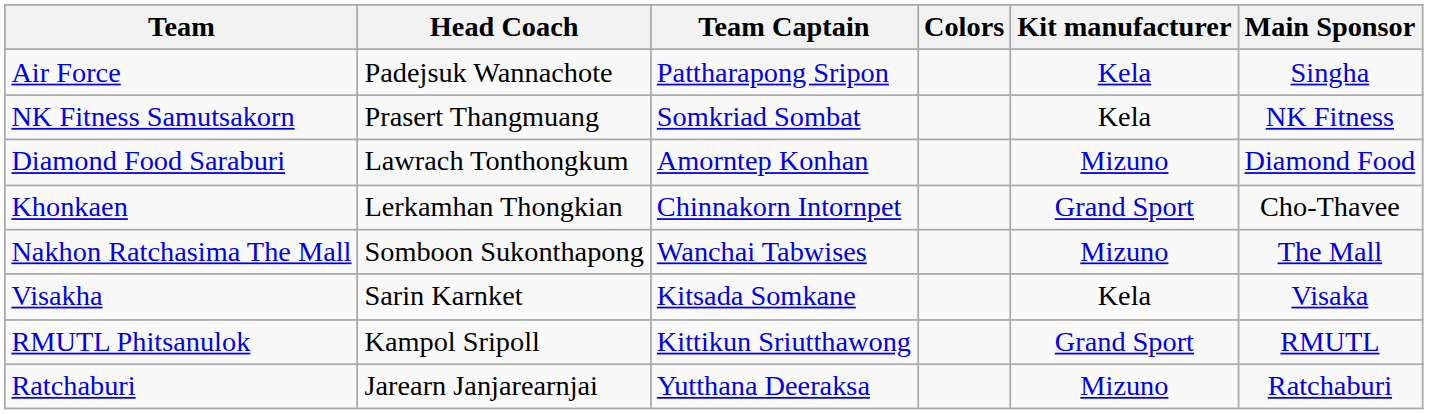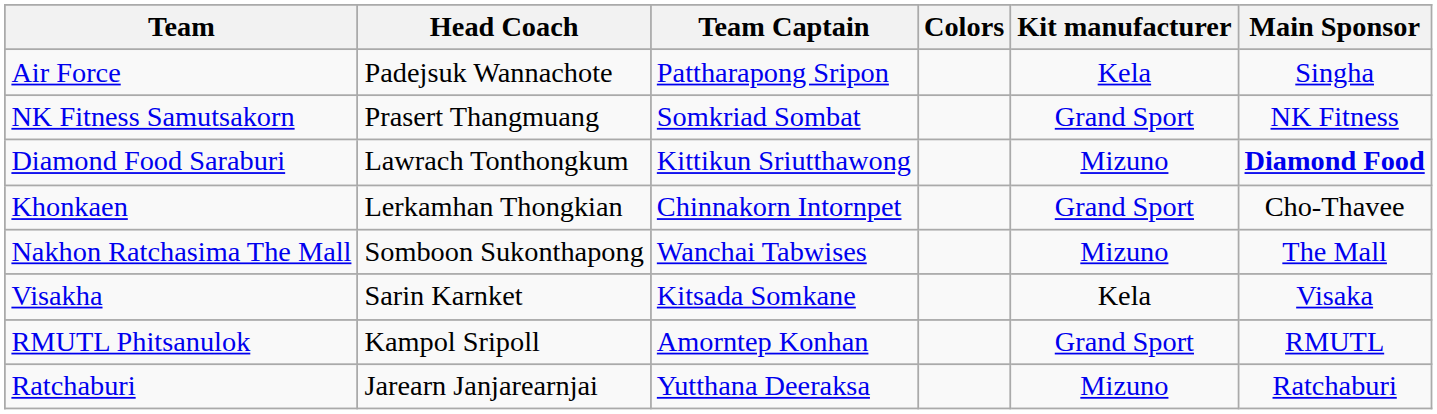 <table class="wikitable sortable">
 <tr>
 <th>Team</th>
 <th>Head Coach</th>
 <th>Team Captain</th>
 <th>Colors</th>
 <th>Kit manufacturer</th>
 <th>Main Sponsor</th>
 </tr>
 <tr>
 <td><a href='#'>Air Force</a></td>
 <td> Padejsuk Wannachote</td>
 <td> <a href='#'>Pattharapong Sripon</a></td>
 <td align=center> </td>
 <td align=center><a href='#'>Kela</a></td>
 <td align=center><a href='#'>Singha</a></td>
 </tr>
 <tr>
 <td><a href='#'>NK Fitness Samutsakorn</a></td>
 <td> Prasert Thangmuang</td>
 <td> <a href='#'>Somkriad Sombat</a></td>
 <td align=center> </td>
-<td align=center>Kela</td>
+<td align=center><a href='#'>Grand Sport</a></td>
 <td align=center><a href='#'>NK Fitness</a></td>
 </tr>
 <tr>
 <td><a href='#'>Diamond Food Saraburi</a></td>
 <td> Lawrach Tonthongkum</td>
-<td> <a href='#'>Amorntep Konhan</a></td>
+<td> <a href='#'>Kittikun Sriutthawong</a></td>
 <td align=center> </td>
 <td align=center><a href='#'>Mizuno</a></td>
-<td align=center><a href='#'>Diamond Food</a></td>
+<td align=center><strong><a href='#'>Diamond Food</a></strong></td>
 </tr>
 <tr>
 <td><a href='#'>Khonkaen</a></td>
 <td> Lerkamhan Thongkian</td>
 <td> <a href='#'>Chinnakorn Intornpet</a></td>
 <td align=center> </td>
 <td align=center><a href='#'>Grand Sport</a></td>
 <td align=center>Cho-Thavee</td>
 </tr>
 <tr>
 <td><a href='#'>Nakhon Ratchasima The Mall</a></td>
 <td> Somboon Sukonthapong</td>
 <td> <a href='#'>Wanchai Tabwises</a></td>
 <td align=center> </td>
 <td align=center><a href='#'>Mizuno</a></td>
 <td align=center><a href='#'>The Mall</a></td>
 </tr>
 <tr>
 <td><a href='#'>Visakha</a></td>
 <td>  Sarin Karnket</td>
 <td> <a href='#'>Kitsada Somkane</a></td>
 <td align=center> </td>
 <td align=center>Kela</td>
 <td align=center><a href='#'>Visaka</a></td>
 </tr>
 <tr>
 <td><a href='#'>RMUTL Phitsanulok</a></td>
 <td> Kampol Sripoll</td>
-<td> <a href='#'>Kittikun Sriutthawong</a></td>
+<td> <a href='#'>Amorntep Konhan</a></td>
 <td align=center> </td>
 <td align=center><a href='#'>Grand Sport</a></td>
 <td align=center><a href='#'>RMUTL</a></td>
 </tr>
 <tr>
 <td><a href='#'>Ratchaburi</a></td>
 <td> Jarearn Janjarearnjai</td>
 <td> <a href='#'>Yutthana Deeraksa</a></td>
 <td align=center> </td>
 <td align=center><a href='#'>Mizuno</a></td>
 <td align=center><a href='#'>Ratchaburi</a></td>
 </tr>
 </table>
